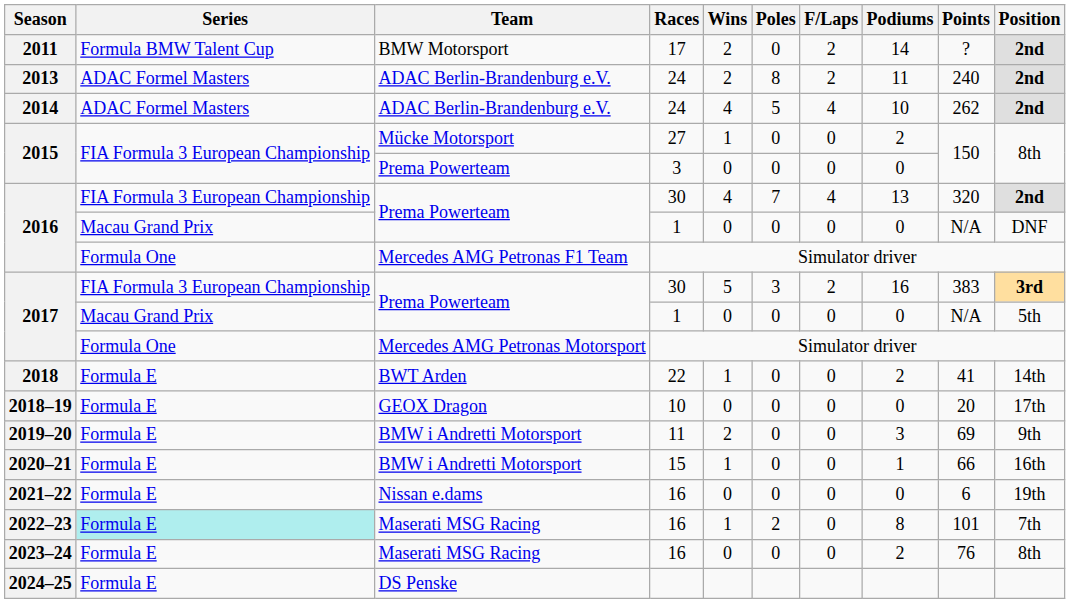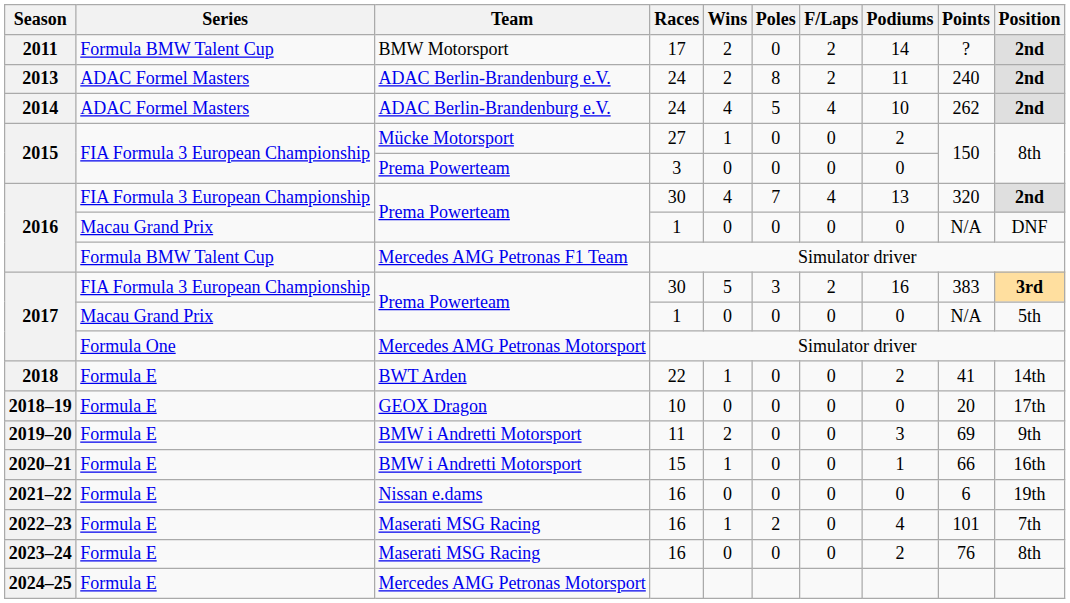 <table class="wikitable" style="font-size: 90%; text-align:center">
 <tr>
 <th>Season</th>
 <th>Series</th>
 <th>Team</th>
 <th>Races</th>
 <th>Wins</th>
 <th>Poles</th>
 <th>F/Laps</th>
 <th>Podiums</th>
 <th>Points</th>
 <th>Position</th>
 </tr>
 <tr>
 <th>2011</th>
 <td align="left"><a href='#'>Formula BMW Talent Cup</a></td>
 <td align="left">BMW Motorsport</td>
 <td>17</td>
 <td>2</td>
 <td>0</td>
 <td>2</td>
 <td>14</td>
 <td>?</td>
 <td style="background:#DFDFDF;"><strong>2nd</strong></td>
 </tr>
 <tr>
 <th>2013</th>
 <td align="left"><a href='#'>ADAC Formel Masters</a></td>
 <td align="left"><a href='#'>ADAC Berlin-Brandenburg e.V.</a></td>
 <td>24</td>
 <td>2</td>
 <td>8</td>
 <td>2</td>
 <td>11</td>
 <td>240</td>
 <td style="background:#DFDFDF;"><strong>2nd</strong></td>
 </tr>
 <tr>
 <th>2014</th>
 <td align="left"><a href='#'>ADAC Formel Masters</a></td>
 <td align="left"><a href='#'>ADAC Berlin-Brandenburg e.V.</a></td>
 <td>24</td>
 <td>4</td>
 <td>5</td>
 <td>4</td>
 <td>10</td>
 <td>262</td>
 <td style="background:#DFDFDF;"><strong>2nd</strong></td>
 </tr>
 <tr>
 <th rowspan="2">2015</th>
 <td rowspan="2" align="left"><a href='#'>FIA Formula 3 European Championship</a></td>
 <td align="left"><a href='#'>Mücke Motorsport</a></td>
 <td>27</td>
 <td>1</td>
 <td>0</td>
 <td>0</td>
 <td>2</td>
 <td rowspan="2">150</td>
 <td rowspan="2">8th</td>
 </tr>
 <tr>
 <td align="left"><a href='#'>Prema Powerteam</a></td>
 <td>3</td>
 <td>0</td>
 <td>0</td>
 <td>0</td>
 <td>0</td>
 </tr>
 <tr>
 <th rowspan="3">2016</th>
 <td align="left" nowrap><a href='#'>FIA Formula 3 European Championship</a></td>
 <td rowspan="2" align="left"><a href='#'>Prema Powerteam</a></td>
 <td>30</td>
 <td>4</td>
 <td>7</td>
 <td>4</td>
 <td>13</td>
 <td>320</td>
 <td style="background:#DFDFDF;"><strong>2nd</strong></td>
 </tr>
 <tr>
 <td align="left"><a href='#'>Macau Grand Prix</a></td>
 <td>1</td>
 <td>0</td>
 <td>0</td>
 <td>0</td>
 <td>0</td>
 <td>N/A</td>
 <td>DNF</td>
 </tr>
 <tr>
-<td align="left"><a href='#'>Formula One</a></td>
+<td align="left"><a href='#'>Formula BMW Talent Cup</a></td>
 <td align="left" nowrap><a href='#'>Mercedes AMG Petronas F1 Team</a></td>
 <td colspan="7">Simulator driver</td>
 </tr>
 <tr>
 <th rowspan="3">2017</th>
 <td align="left"><a href='#'>FIA Formula 3 European Championship</a></td>
 <td rowspan="2" align="left"><a href='#'>Prema Powerteam</a></td>
 <td>30</td>
 <td>5</td>
 <td>3</td>
 <td>2</td>
 <td>16</td>
 <td>383</td>
 <td style="background:#FFDF9F;"><strong>3rd</strong></td>
 </tr>
 <tr>
 <td align="left"><a href='#'>Macau Grand Prix</a></td>
 <td>1</td>
 <td>0</td>
 <td>0</td>
 <td>0</td>
 <td>0</td>
 <td>N/A</td>
 <td>5th</td>
 </tr>
 <tr>
 <td align="left"><a href='#'>Formula One</a></td>
 <td align="left" nowrap><a href='#'>Mercedes AMG Petronas Motorsport</a></td>
 <td colspan="7">Simulator driver</td>
 </tr>
 <tr>
 <th>2018</th>
 <td align=left><a href='#'>Formula E</a></td>
 <td align="left"><a href='#'>BWT Arden</a></td>
 <td>22</td>
 <td>1</td>
 <td>0</td>
 <td>0</td>
 <td>2</td>
 <td>41</td>
 <td>14th</td>
 </tr>
 <tr>
 <th>2018–19</th>
 <td align="left"><a href='#'>Formula E</a></td>
 <td align="left"><a href='#'>GEOX Dragon</a></td>
 <td>10</td>
 <td>0</td>
 <td>0</td>
 <td>0</td>
 <td>0</td>
 <td>20</td>
 <td>17th</td>
 </tr>
 <tr>
 <th>2019–20</th>
 <td align="left"><a href='#'>Formula E</a></td>
 <td align="left"><a href='#'>BMW i Andretti Motorsport</a></td>
 <td>11</td>
 <td>2</td>
 <td>0</td>
 <td>0</td>
 <td>3</td>
 <td>69</td>
 <td>9th</td>
 </tr>
 <tr>
 <th>2020–21</th>
 <td align="left"><a href='#'>Formula E</a></td>
 <td align="left"><a href='#'>BMW i Andretti Motorsport</a></td>
 <td>15</td>
 <td>1</td>
 <td>0</td>
 <td>0</td>
 <td>1</td>
 <td>66</td>
 <td>16th</td>
 </tr>
 <tr>
 <th>2021–22</th>
 <td align=left><a href='#'>Formula E</a></td>
 <td align=left><a href='#'>Nissan e.dams</a></td>
 <td>16</td>
 <td>0</td>
 <td>0</td>
 <td>0</td>
 <td>0</td>
 <td>6</td>
 <td>19th</td>
 </tr>
 <tr>
 <th>2022–23</th>
-<td align=left style="background: paleturquoise;"><a href='#'>Formula E</a></td>
+<td align=left><a href='#'>Formula E</a></td>
 <td align=left><a href='#'>Maserati MSG Racing</a></td>
 <td>16</td>
 <td>1</td>
 <td>2</td>
 <td>0</td>
-<td>8</td>
+<td>4</td>
 <td>101</td>
 <td>7th</td>
 </tr>
 <tr>
 <th>2023–24</th>
 <td align=left><a href='#'>Formula E</a></td>
 <td align=left><a href='#'>Maserati MSG Racing</a></td>
 <td>16</td>
 <td>0</td>
 <td>0</td>
 <td>0</td>
 <td>2</td>
 <td>76</td>
 <td>8th</td>
 </tr>
 <tr>
 <th>2024–25</th>
 <td align=left><a href='#'>Formula E</a></td>
-<td align=left><a href='#'>DS Penske</a></td>
+<td align="left" nowrap><a href='#'>Mercedes AMG Petronas Motorsport</a></td>
 <td></td>
 <td></td>
 <td></td>
 <td></td>
 <td></td>
 <td></td>
 <td></td>
 </tr>
 </table>
